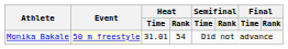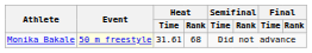 <table class=wikitable style="font-size:90%">
 <tr>
 <th rowspan="2">Athlete</th>
 <th rowspan="2">Event</th>
 <th colspan="2">Heat</th>
 <th colspan="2">Semifinal</th>
 <th colspan="2">Final</th>
 </tr>
 <tr style="font-size:95%">
 <th>Time</th>
 <th>Rank</th>
 <th>Time</th>
 <th>Rank</th>
 <th>Time</th>
 <th>Rank</th>
 </tr>
 <tr align=center>
 <td align=left><a href='#'>Monika Bakale</a></td>
 <td align=left style="background: lightyellow;"><a href='#'>50 m freestyle</a></td>
-<td>31.01</td>
-<td>54</td>
+<td>31.61</td>
+<td>68</td>
 <td colspan=4>Did not advance</td>
 </tr>
 </table>
